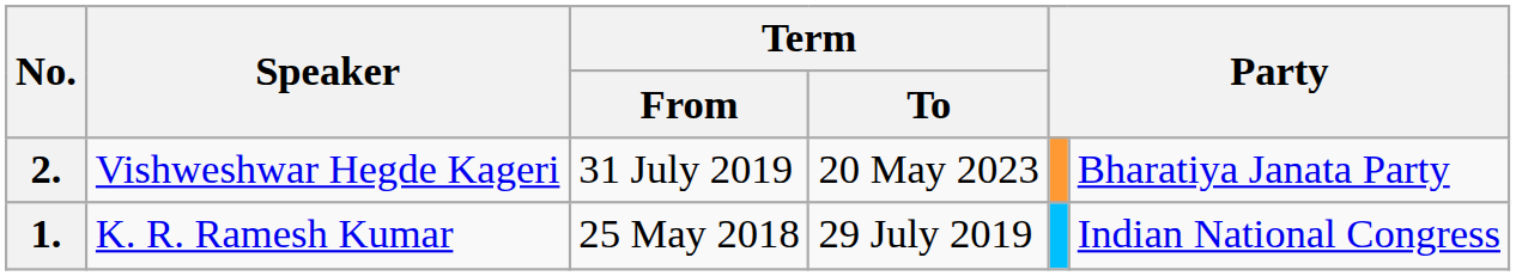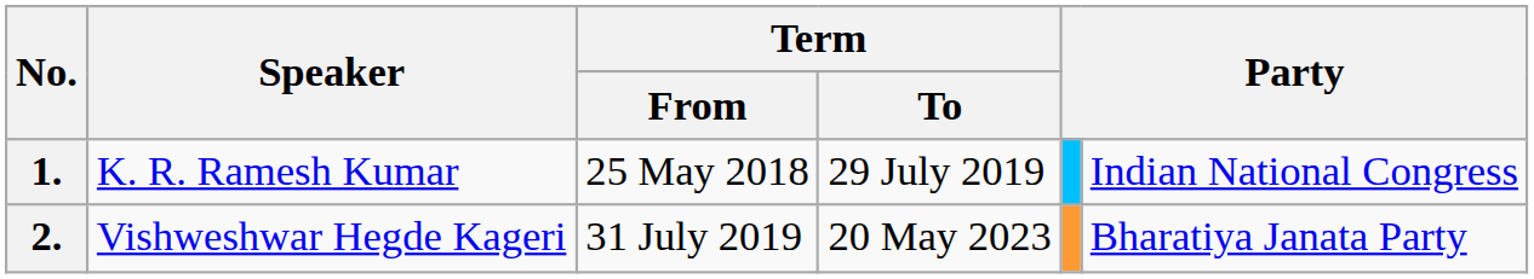 <table class="wikitable sortable" border="1">
 <tr>
 <th rowspan=2>No.</th>
 <th rowspan=2>Speaker</th>
 <th colspan=2>Term</th>
 <th rowspan=2 colspan=2>Party</th>
 </tr>
 <tr>
 <th>From</th>
 <th>To</th>
 </tr>
 <tr>
+<th>1.</th>
+<td><a href='#'>K. R. Ramesh Kumar</a></td>
+<td>25 May 2018</td>
+<td>29 July 2019</td>
+<td bgcolor=#00BFFF></td>
+<td><a href='#'>Indian National Congress</a></td>
+</tr>
+<tr>
 <th>2.</th>
 <td><a href='#'>Vishweshwar Hegde Kageri</a></td>
 <td>31 July 2019</td>
 <td>20 May 2023</td>
 <td bgcolor=#FF9933></td>
 <td><a href='#'>Bharatiya Janata Party</a></td>
 </tr>
-<tr>
-<th>1.</th>
-<td><a href='#'>K. R. Ramesh Kumar</a></td>
-<td>25 May 2018</td>
-<td>29 July 2019</td>
-<td bgcolor=#00BFFF></td>
-<td><a href='#'>Indian National Congress</a></td>
-</tr>
 </table>
